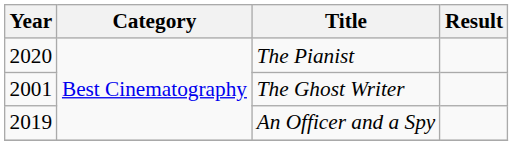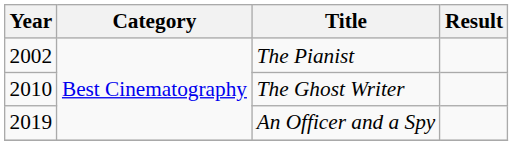 <table class="wikitable">
 <tr>
 <th>Year</th>
 <th>Category</th>
 <th>Title</th>
 <th>Result</th>
 </tr>
 <tr>
-<td>2020</td>
+<td>2002</td>
 <td rowspan=3><a href='#'>Best Cinematography</a></td>
 <td><em>The Pianist</em></td>
 <td></td>
 </tr>
 <tr>
-<td>2001</td>
+<td>2010</td>
 <td><em>The Ghost Writer</em></td>
 <td></td>
 </tr>
 <tr>
 <td>2019</td>
 <td><em>An Officer and a Spy</em></td>
 <td></td>
 </tr>
 <tr>
 </tr>
 </table>
